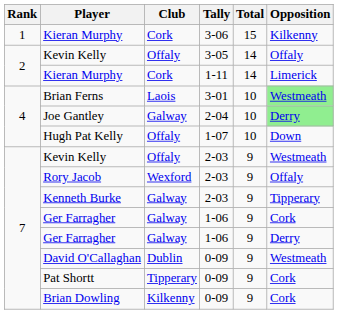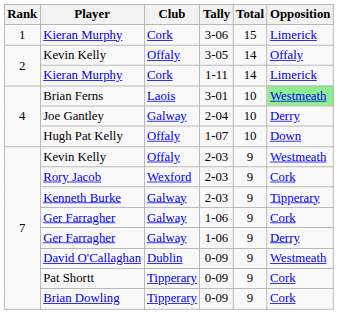 <table class="wikitable">
 <tr>
 <th>Rank</th>
 <th>Player</th>
 <th>Club</th>
 <th>Tally</th>
 <th>Total</th>
 <th>Opposition</th>
 </tr>
 <tr>
 <td rowspan="1" style="text-align:center;">1</td>
 <td><a href='#'>Kieran Murphy</a></td>
 <td><a href='#'>Cork</a></td>
 <td align=center>3-06</td>
 <td align=center>15</td>
-<td><a href='#'>Kilkenny</a></td>
+<td><a href='#'>Limerick</a></td>
 </tr>
 <tr>
 <td rowspan="2" style="text-align:center;">2</td>
 <td>Kevin Kelly</td>
 <td><a href='#'>Offaly</a></td>
 <td align=center>3-05</td>
 <td align=center>14</td>
 <td><a href='#'>Offaly</a></td>
 </tr>
 <tr>
 <td><a href='#'>Kieran Murphy</a></td>
 <td><a href='#'>Cork</a></td>
 <td align=center>1-11</td>
 <td align=center>14</td>
 <td><a href='#'>Limerick</a></td>
 </tr>
 <tr>
 <td rowspan="3" style="text-align:center;">4</td>
 <td>Brian Ferns</td>
 <td><a href='#'>Laois</a></td>
 <td align=center>3-01</td>
 <td align=center>10</td>
 <td style="background: lightgreen;"><a href='#'>Westmeath</a></td>
 </tr>
 <tr>
 <td>Joe Gantley</td>
 <td><a href='#'>Galway</a></td>
 <td align=center>2-04</td>
 <td align=center>10</td>
-<td style="background: lightgreen;"><a href='#'>Derry</a></td>
+<td><a href='#'>Derry</a></td>
 </tr>
 <tr>
 <td>Hugh Pat Kelly</td>
 <td><a href='#'>Offaly</a></td>
 <td align=center>1-07</td>
 <td align=center>10</td>
 <td><a href='#'>Down</a></td>
 </tr>
 <tr>
 <td rowspan="8" style="text-align:center;">7</td>
 <td>Kevin Kelly</td>
 <td><a href='#'>Offaly</a></td>
 <td align=center>2-03</td>
 <td align=center>9</td>
 <td><a href='#'>Westmeath</a></td>
 </tr>
 <tr>
 <td><a href='#'>Rory Jacob</a></td>
 <td><a href='#'>Wexford</a></td>
 <td align=center>2-03</td>
 <td align=center>9</td>
-<td><a href='#'>Offaly</a></td>
+<td><a href='#'>Cork</a></td>
 </tr>
 <tr>
 <td><a href='#'>Kenneth Burke</a></td>
 <td><a href='#'>Galway</a></td>
 <td align=center>2-03</td>
 <td align=center>9</td>
 <td><a href='#'>Tipperary</a></td>
 </tr>
 <tr>
 <td><a href='#'>Ger Farragher</a></td>
 <td><a href='#'>Galway</a></td>
 <td align=center>1-06</td>
 <td align=center>9</td>
 <td><a href='#'>Cork</a></td>
 </tr>
 <tr>
 <td><a href='#'>Ger Farragher</a></td>
 <td><a href='#'>Galway</a></td>
 <td align=center>1-06</td>
 <td align=center>9</td>
 <td><a href='#'>Derry</a></td>
 </tr>
 <tr>
 <td><a href='#'>David O'Callaghan</a></td>
 <td><a href='#'>Dublin</a></td>
 <td align=center>0-09</td>
 <td align=center>9</td>
 <td><a href='#'>Westmeath</a></td>
 </tr>
 <tr>
 <td>Pat Shortt</td>
 <td><a href='#'>Tipperary</a></td>
 <td align=center>0-09</td>
 <td align=center>9</td>
 <td><a href='#'>Cork</a></td>
 </tr>
 <tr>
 <td><a href='#'>Brian Dowling</a></td>
-<td><a href='#'>Kilkenny</a></td>
+<td><a href='#'>Tipperary</a></td>
 <td align=center>0-09</td>
 <td align=center>9</td>
 <td><a href='#'>Cork</a></td>
 </tr>
 </table>
